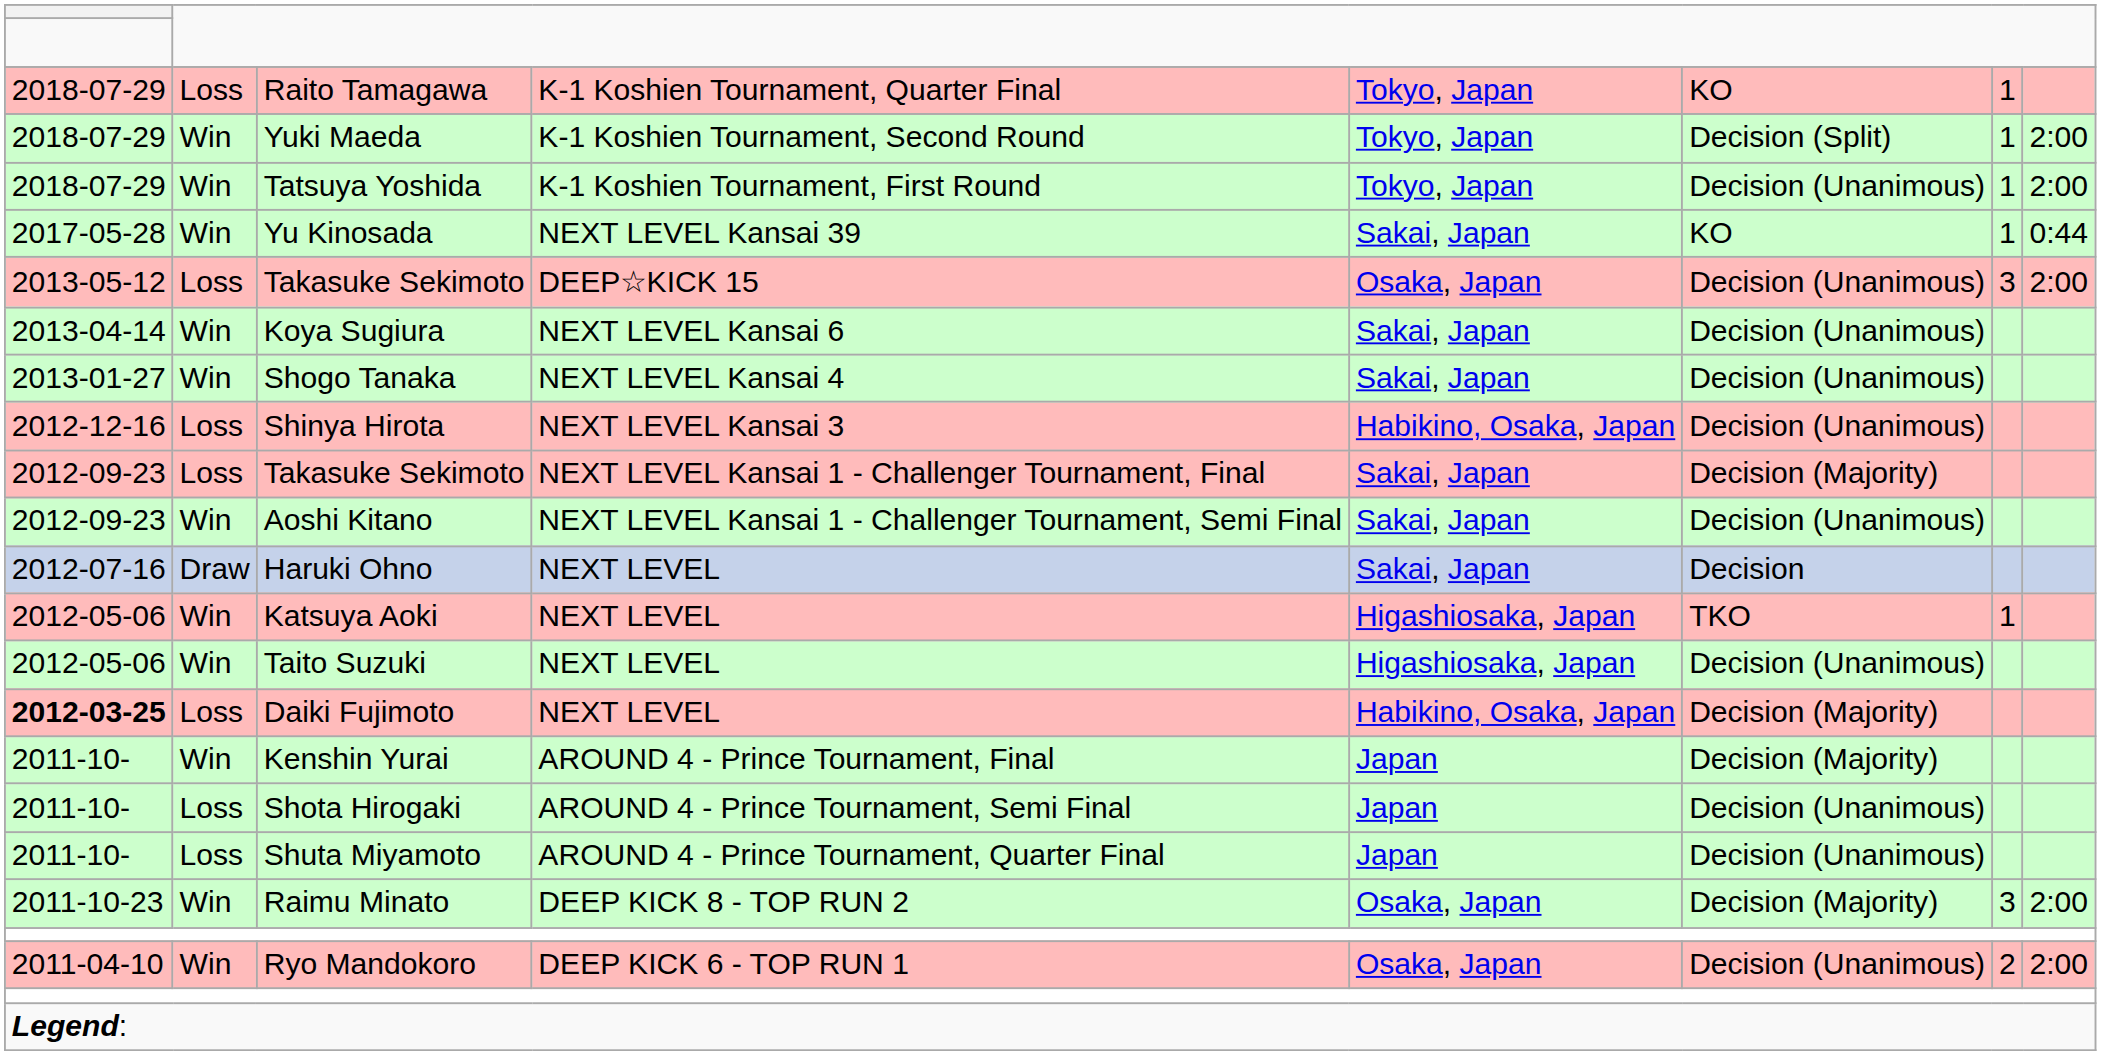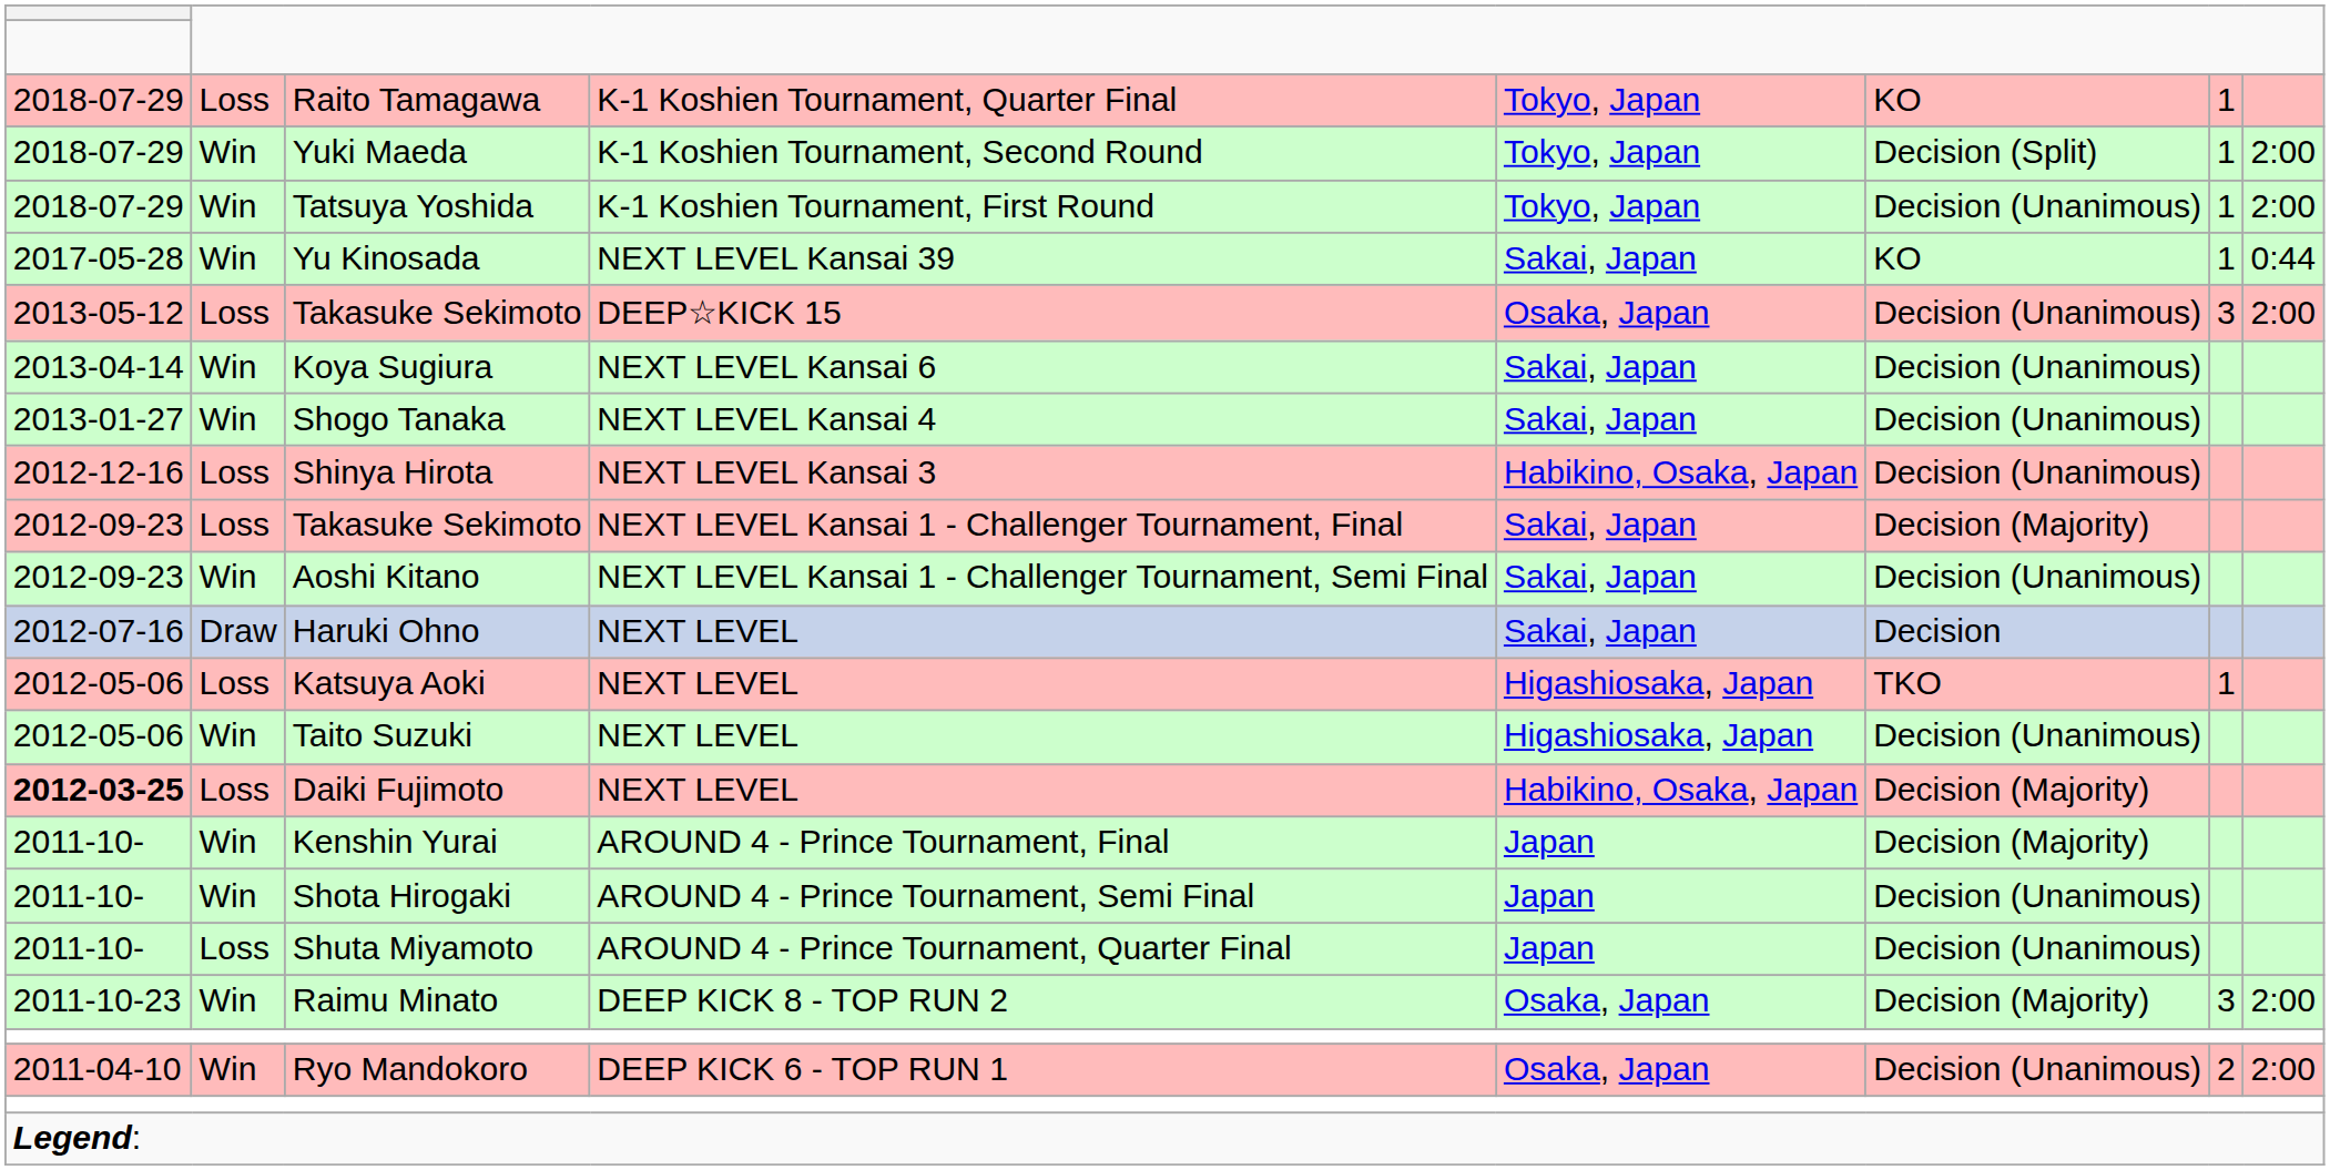 <table class="wikitable mw-collapsible mw-collapsed">
 <tr>
 <th></th>
 </tr>
 <tr>
 <td><br></td>
 </tr>
 <tr style="background:#fbb;">
 <td>2018-07-29</td>
 <td>Loss</td>
 <td align=left> Raito Tamagawa</td>
 <td>K-1 Koshien Tournament, Quarter Final</td>
 <td><a href='#'>Tokyo</a>, <a href='#'>Japan</a></td>
 <td>KO</td>
 <td>1</td>
 <td></td>
 </tr>
 <tr style="background:#CCFFCC;">
 <td>2018-07-29</td>
 <td>Win</td>
 <td align=left> Yuki Maeda</td>
 <td>K-1 Koshien Tournament, Second Round</td>
 <td><a href='#'>Tokyo</a>, <a href='#'>Japan</a></td>
 <td>Decision (Split)</td>
 <td>1</td>
 <td>2:00</td>
 </tr>
 <tr style="background:#CCFFCC;">
 <td>2018-07-29</td>
 <td>Win</td>
 <td align=left> Tatsuya Yoshida</td>
 <td>K-1 Koshien Tournament, First Round</td>
 <td><a href='#'>Tokyo</a>, <a href='#'>Japan</a></td>
 <td>Decision (Unanimous)</td>
 <td>1</td>
 <td>2:00</td>
 </tr>
 <tr style="background:#cfc;">
 <td>2017-05-28</td>
 <td>Win</td>
 <td align=left> Yu Kinosada</td>
 <td>NEXT LEVEL Kansai 39</td>
 <td><a href='#'>Sakai</a>, <a href='#'>Japan</a></td>
 <td>KO</td>
 <td>1</td>
 <td>0:44</td>
 </tr>
 <tr style="background:#fbb;">
 <td>2013-05-12</td>
 <td>Loss</td>
 <td align=left> Takasuke Sekimoto</td>
 <td>DEEP☆KICK 15</td>
 <td><a href='#'>Osaka</a>, <a href='#'>Japan</a></td>
 <td>Decision (Unanimous)</td>
 <td>3</td>
 <td>2:00</td>
 </tr>
 <tr style="background:#cfc;">
 <td>2013-04-14</td>
 <td>Win</td>
 <td align=left> Koya Sugiura</td>
 <td>NEXT LEVEL Kansai 6</td>
 <td><a href='#'>Sakai</a>, <a href='#'>Japan</a></td>
 <td>Decision (Unanimous)</td>
 <td></td>
 <td></td>
 </tr>
 <tr style="background:#cfc;">
 <td>2013-01-27</td>
 <td>Win</td>
 <td align=left> Shogo Tanaka</td>
 <td>NEXT LEVEL Kansai 4</td>
 <td><a href='#'>Sakai</a>, <a href='#'>Japan</a></td>
 <td>Decision (Unanimous)</td>
 <td></td>
 <td></td>
 </tr>
 <tr style="background:#fbb;">
 <td>2012-12-16</td>
 <td>Loss</td>
 <td align=left> Shinya Hirota</td>
 <td>NEXT LEVEL Kansai 3</td>
 <td><a href='#'>Habikino, Osaka</a>, <a href='#'>Japan</a></td>
 <td>Decision (Unanimous)</td>
 <td></td>
 <td></td>
 </tr>
 <tr style="background:#fbb;">
 <td>2012-09-23</td>
 <td>Loss</td>
 <td align=left> Takasuke Sekimoto</td>
 <td>NEXT LEVEL Kansai 1 - Challenger Tournament, Final</td>
 <td><a href='#'>Sakai</a>, <a href='#'>Japan</a></td>
 <td>Decision (Majority)</td>
 <td></td>
 <td></td>
 </tr>
 <tr style="background:#cfc;">
 <td>2012-09-23</td>
 <td>Win</td>
 <td align=left> Aoshi Kitano</td>
 <td>NEXT LEVEL Kansai 1 - Challenger Tournament, Semi Final</td>
 <td><a href='#'>Sakai</a>, <a href='#'>Japan</a></td>
 <td>Decision (Unanimous)</td>
 <td></td>
 <td></td>
 </tr>
 <tr style="background:#c5d2ea;">
 <td>2012-07-16</td>
 <td>Draw</td>
 <td align=left> Haruki Ohno</td>
 <td>NEXT LEVEL</td>
 <td><a href='#'>Sakai</a>, <a href='#'>Japan</a></td>
 <td>Decision</td>
 <td></td>
 <td></td>
 </tr>
 <tr style="background:#fbb;">
 <td>2012-05-06</td>
-<td>Win</td>
+<td>Loss</td>
 <td align=left> Katsuya Aoki</td>
 <td>NEXT LEVEL</td>
 <td><a href='#'>Higashiosaka</a>, <a href='#'>Japan</a></td>
 <td>TKO</td>
 <td>1</td>
 <td></td>
 </tr>
 <tr style="background:#cfc;">
 <td>2012-05-06</td>
 <td>Win</td>
 <td align=left> Taito Suzuki</td>
 <td>NEXT LEVEL</td>
 <td><a href='#'>Higashiosaka</a>, <a href='#'>Japan</a></td>
 <td>Decision (Unanimous)</td>
 <td></td>
 <td></td>
 </tr>
 <tr style="background:#fbb;">
 <td><strong>2012-03-25</strong></td>
 <td>Loss</td>
 <td align=left> Daiki Fujimoto</td>
 <td>NEXT LEVEL</td>
 <td><a href='#'>Habikino, Osaka</a>, <a href='#'>Japan</a></td>
 <td>Decision (Majority)</td>
 <td></td>
 <td></td>
 </tr>
 <tr style="background:#cfc;">
 <td>2011-10-</td>
 <td>Win</td>
 <td align=left> Kenshin Yurai</td>
 <td>AROUND 4 - Prince Tournament, Final</td>
 <td><a href='#'>Japan</a></td>
 <td>Decision (Majority)</td>
 <td></td>
 <td></td>
 </tr>
 <tr style="background:#cfc;">
 <td>2011-10-</td>
-<td>Loss</td>
+<td>Win</td>
 <td align=left> Shota Hirogaki</td>
 <td>AROUND 4 - Prince Tournament, Semi Final</td>
 <td><a href='#'>Japan</a></td>
 <td>Decision (Unanimous)</td>
 <td></td>
 <td></td>
 </tr>
 <tr style="background:#cfc;">
 <td>2011-10-</td>
 <td>Loss</td>
 <td align=left> Shuta Miyamoto</td>
 <td>AROUND 4 - Prince Tournament, Quarter Final</td>
 <td><a href='#'>Japan</a></td>
 <td>Decision (Unanimous)</td>
 <td></td>
 <td></td>
 </tr>
 <tr style="background:#cfc;">
 <td>2011-10-23</td>
 <td>Win</td>
 <td align=left> Raimu Minato</td>
 <td>DEEP KICK 8 - TOP RUN 2</td>
 <td><a href='#'>Osaka</a>, <a href='#'>Japan</a></td>
 <td>Decision (Majority)</td>
 <td>3</td>
 <td>2:00</td>
 </tr>
 <tr>
 <th style=background:white colspan=9></th>
 </tr>
 <tr style="background:#fbb;">
 <td>2011-04-10</td>
 <td>Win</td>
 <td align=left> Ryo Mandokoro</td>
 <td>DEEP KICK 6 - TOP RUN 1</td>
 <td><a href='#'>Osaka</a>, <a href='#'>Japan</a></td>
 <td>Decision (Unanimous)</td>
 <td>2</td>
 <td>2:00</td>
 </tr>
 <tr>
 <th style=background:white colspan=9></th>
 </tr>
 <tr>
 <td colspan=9><strong><em>Legend</em></strong>:    <br></td>
 </tr>
 </table>
